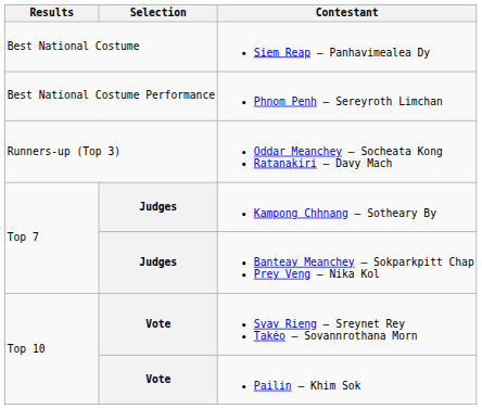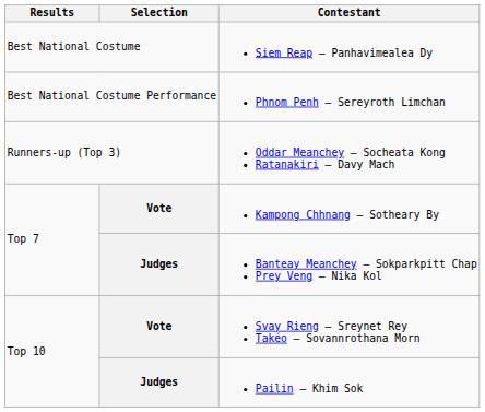 <table class="wikitable" style="font-size:95%;">
 <tr>
 <th>Results</th>
 <th>Selection</th>
 <th>Contestant</th>
 </tr>
 <tr>
 <td colspan="2">Best National Costume</td>
 <td><br><ul><li><a href='#'>Siem Reap</a> – Panhavimealea Dy</li></ul></td>
 </tr>
 <tr>
 <td colspan="2">Best National Costume Performance</td>
 <td><br><ul><li><a href='#'>Phnom Penh</a> – Sereyroth Limchan</li></ul></td>
 </tr>
 <tr>
 <td colspan="2">Runners-up (Top 3)</td>
 <td><br><ul><li><a href='#'>Oddar Meanchey</a> – Socheata Kong</li><li><a href='#'>Ratanakiri</a> – Davy Mach</li></ul></td>
 </tr>
 <tr>
 <td rowspan="2">Top 7</td>
-<th>Judges</th>
+<th>Vote</th>
 <td><br><ul><li><a href='#'>Kampong Chhnang</a> – Sotheary By</li></ul></td>
 </tr>
 <tr>
 <th>Judges</th>
 <td><br><ul><li><a href='#'>Banteay Meanchey</a> – Sokparkpitt Chap</li><li><a href='#'>Prey Veng</a> – Nika Kol</li></ul></td>
 </tr>
 <tr>
 <td rowspan="2">Top 10</td>
 <th>Vote</th>
 <td><br><ul><li><a href='#'>Svay Rieng</a> – Sreynet Rey</li><li><a href='#'>Takéo</a> – Sovannrothana Morn</li></ul></td>
 </tr>
 <tr>
-<th>Vote</th>
+<th>Judges</th>
 <td><br><ul><li><a href='#'>Pailin</a> – Khim Sok</li></ul></td>
 </tr>
 </table>
